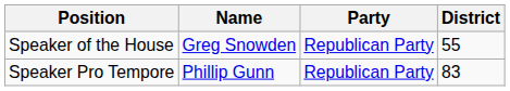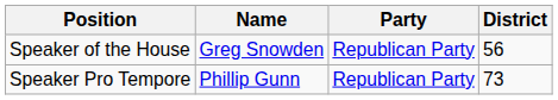 <table class="wikitable">
 <tr>
 <th>Position</th>
 <th>Name</th>
 <th>Party</th>
 <th>District</th>
 </tr>
 <tr>
 <td>Speaker of the House</td>
 <td><a href='#'>Greg Snowden</a></td>
 <td><a href='#'>Republican Party</a></td>
-<td>55</td>
+<td>56</td>
 </tr>
 <tr>
 <td>Speaker Pro Tempore</td>
 <td><a href='#'>Phillip Gunn</a></td>
 <td><a href='#'>Republican Party</a></td>
-<td>83</td>
+<td>73</td>
 </tr>
 </table>
